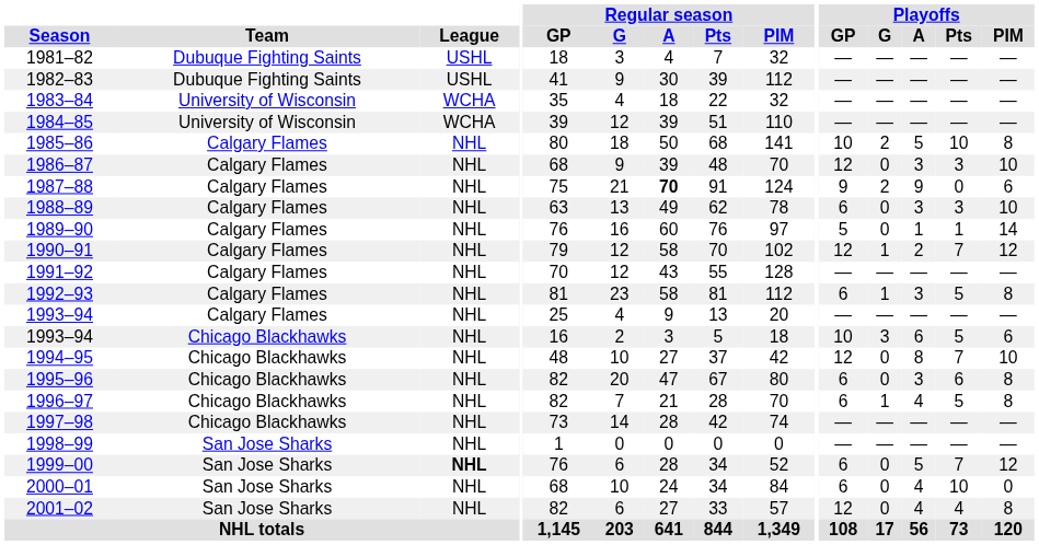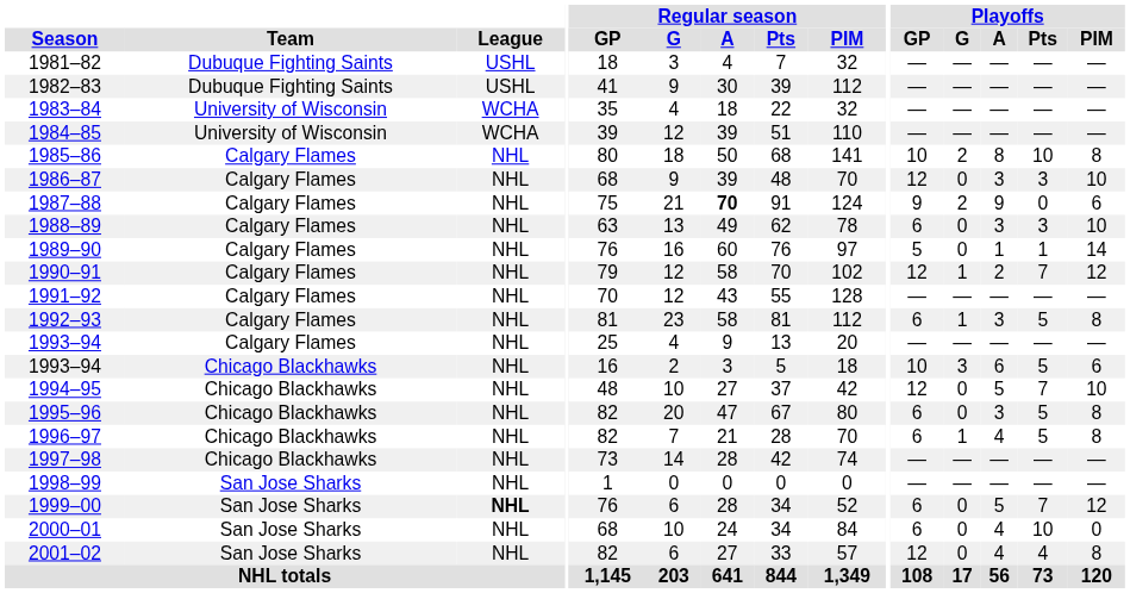 <table border="0" cellpadding="1" cellspacing="0" style="text-align:center; width:60em">
 <tr style="background: #e0e0e0;">
 <th colspan="3"  style="background: #fff;"></th>
 <th rowspan="99" style="background: #fff;"></th>
 <th colspan="5"><a href='#'>Regular season</a></th>
 <th rowspan="99" style="background: #fff;"></th>
 <th colspan="5"><a href='#'>Playoffs</a></th>
 </tr>
 <tr style="background: #e0e0e0;">
 <th><a href='#'>Season</a></th>
 <th>Team</th>
 <th>League</th>
 <th>GP</th>
 <th><a href='#'>G</a></th>
 <th><a href='#'>A</a></th>
 <th><a href='#'>Pts</a></th>
 <th><a href='#'>PIM</a></th>
 <th>GP</th>
 <th>G</th>
 <th>A</th>
 <th>Pts</th>
 <th>PIM</th>
 </tr>
 <tr>
 <td>1981–82</td>
 <td><a href='#'>Dubuque Fighting Saints</a></td>
 <td><a href='#'>USHL</a></td>
 <td>18</td>
 <td>3</td>
 <td>4</td>
 <td>7</td>
 <td>32</td>
 <td>—</td>
 <td>—</td>
 <td>—</td>
 <td>—</td>
 <td>—</td>
 </tr>
 <tr style="background:#f0f0f0;">
 <td>1982–83</td>
 <td>Dubuque Fighting Saints</td>
 <td>USHL</td>
 <td>41</td>
 <td>9</td>
 <td>30</td>
 <td>39</td>
 <td>112</td>
 <td>—</td>
 <td>—</td>
 <td>—</td>
 <td>—</td>
 <td>—</td>
 </tr>
 <tr>
 <td><a href='#'>1983–84</a></td>
 <td><a href='#'>University of Wisconsin</a></td>
 <td><a href='#'>WCHA</a></td>
 <td>35</td>
 <td>4</td>
 <td>18</td>
 <td>22</td>
 <td>32</td>
 <td>—</td>
 <td>—</td>
 <td>—</td>
 <td>—</td>
 <td>—</td>
 </tr>
 <tr style="background:#f0f0f0;">
 <td><a href='#'>1984–85</a></td>
 <td>University of Wisconsin</td>
 <td>WCHA</td>
 <td>39</td>
 <td>12</td>
 <td>39</td>
 <td>51</td>
 <td>110</td>
 <td>—</td>
 <td>—</td>
 <td>—</td>
 <td>—</td>
 <td>—</td>
 </tr>
 <tr>
 <td><a href='#'>1985–86</a></td>
 <td><a href='#'>Calgary Flames</a></td>
 <td><a href='#'>NHL</a></td>
 <td>80</td>
 <td>18</td>
 <td>50</td>
 <td>68</td>
 <td>141</td>
 <td>10</td>
 <td>2</td>
-<td>5</td>
+<td>8</td>
 <td>10</td>
 <td>8</td>
 </tr>
 <tr style="background:#f0f0f0;">
 <td><a href='#'>1986–87</a></td>
 <td>Calgary Flames</td>
 <td>NHL</td>
 <td>68</td>
 <td>9</td>
 <td>39</td>
 <td>48</td>
 <td>70</td>
 <td>12</td>
 <td>0</td>
 <td>3</td>
 <td>3</td>
 <td>10</td>
 </tr>
 <tr>
 <td><a href='#'>1987–88</a></td>
 <td>Calgary Flames</td>
 <td>NHL</td>
 <td>75</td>
 <td>21</td>
 <td><strong>70</strong></td>
 <td>91</td>
 <td>124</td>
 <td>9</td>
 <td>2</td>
 <td>9</td>
 <td>0</td>
 <td>6</td>
 </tr>
 <tr style="background:#f0f0f0;">
 <td><a href='#'>1988–89</a></td>
 <td>Calgary Flames</td>
 <td>NHL</td>
 <td>63</td>
 <td>13</td>
 <td>49</td>
 <td>62</td>
 <td>78</td>
 <td>6</td>
 <td>0</td>
 <td>3</td>
 <td>3</td>
 <td>10</td>
 </tr>
 <tr>
 <td><a href='#'>1989–90</a></td>
 <td>Calgary Flames</td>
 <td>NHL</td>
 <td>76</td>
 <td>16</td>
 <td>60</td>
 <td>76</td>
 <td>97</td>
 <td>5</td>
 <td>0</td>
 <td>1</td>
 <td>1</td>
 <td>14</td>
 </tr>
 <tr style="background:#f0f0f0;">
 <td><a href='#'>1990–91</a></td>
 <td>Calgary Flames</td>
 <td>NHL</td>
 <td>79</td>
 <td>12</td>
 <td>58</td>
 <td>70</td>
 <td>102</td>
 <td>12</td>
 <td>1</td>
 <td>2</td>
 <td>7</td>
 <td>12</td>
 </tr>
 <tr>
 <td><a href='#'>1991–92</a></td>
 <td>Calgary Flames</td>
 <td>NHL</td>
 <td>70</td>
 <td>12</td>
 <td>43</td>
 <td>55</td>
 <td>128</td>
 <td>—</td>
 <td>—</td>
 <td>—</td>
 <td>—</td>
 <td>—</td>
 </tr>
 <tr style="background:#f0f0f0;">
 <td><a href='#'>1992–93</a></td>
 <td>Calgary Flames</td>
 <td>NHL</td>
 <td>81</td>
 <td>23</td>
 <td>58</td>
 <td>81</td>
 <td>112</td>
 <td>6</td>
 <td>1</td>
 <td>3</td>
 <td>5</td>
 <td>8</td>
 </tr>
 <tr>
 <td><a href='#'>1993–94</a></td>
 <td>Calgary Flames</td>
 <td>NHL</td>
 <td>25</td>
 <td>4</td>
 <td>9</td>
 <td>13</td>
 <td>20</td>
 <td>—</td>
 <td>—</td>
 <td>—</td>
 <td>—</td>
 <td>—</td>
 </tr>
 <tr style="background:#f0f0f0;">
 <td>1993–94</td>
 <td><a href='#'>Chicago Blackhawks</a></td>
 <td>NHL</td>
 <td>16</td>
 <td>2</td>
 <td>3</td>
 <td>5</td>
 <td>18</td>
 <td>10</td>
 <td>3</td>
 <td>6</td>
 <td>5</td>
 <td>6</td>
 </tr>
 <tr>
 <td><a href='#'>1994–95</a></td>
 <td>Chicago Blackhawks</td>
 <td>NHL</td>
 <td>48</td>
 <td>10</td>
 <td>27</td>
 <td>37</td>
 <td>42</td>
 <td>12</td>
 <td>0</td>
-<td>8</td>
+<td>5</td>
 <td>7</td>
 <td>10</td>
 </tr>
 <tr style="background:#f0f0f0;">
 <td><a href='#'>1995–96</a></td>
 <td>Chicago Blackhawks</td>
 <td>NHL</td>
 <td>82</td>
 <td>20</td>
 <td>47</td>
 <td>67</td>
 <td>80</td>
 <td>6</td>
 <td>0</td>
 <td>3</td>
-<td>6</td>
+<td>5</td>
 <td>8</td>
 </tr>
 <tr>
 <td><a href='#'>1996–97</a></td>
 <td>Chicago Blackhawks</td>
 <td>NHL</td>
 <td>82</td>
 <td>7</td>
 <td>21</td>
 <td>28</td>
 <td>70</td>
 <td>6</td>
 <td>1</td>
 <td>4</td>
 <td>5</td>
 <td>8</td>
 </tr>
 <tr style="background:#f0f0f0;">
 <td><a href='#'>1997–98</a></td>
 <td>Chicago Blackhawks</td>
 <td>NHL</td>
 <td>73</td>
 <td>14</td>
 <td>28</td>
 <td>42</td>
 <td>74</td>
 <td>—</td>
 <td>—</td>
 <td>—</td>
 <td>—</td>
 <td>—</td>
 </tr>
 <tr>
 <td><a href='#'>1998–99</a></td>
 <td><a href='#'>San Jose Sharks</a></td>
 <td>NHL</td>
 <td>1</td>
 <td>0</td>
 <td>0</td>
 <td>0</td>
 <td>0</td>
 <td>—</td>
 <td>—</td>
 <td>—</td>
 <td>—</td>
 <td>—</td>
 </tr>
 <tr style="background:#f0f0f0;">
 <td><a href='#'>1999–00</a></td>
 <td>San Jose Sharks</td>
 <td><strong>NHL</strong></td>
 <td>76</td>
 <td>6</td>
 <td>28</td>
 <td>34</td>
 <td>52</td>
 <td>6</td>
 <td>0</td>
 <td>5</td>
 <td>7</td>
 <td>12</td>
 </tr>
 <tr>
 <td><a href='#'>2000–01</a></td>
 <td>San Jose Sharks</td>
 <td>NHL</td>
 <td>68</td>
 <td>10</td>
 <td>24</td>
 <td>34</td>
 <td>84</td>
 <td>6</td>
 <td>0</td>
 <td>4</td>
 <td>10</td>
 <td>0</td>
 </tr>
 <tr style="background:#f0f0f0;">
 <td><a href='#'>2001–02</a></td>
 <td>San Jose Sharks</td>
 <td>NHL</td>
 <td>82</td>
 <td>6</td>
 <td>27</td>
 <td>33</td>
 <td>57</td>
 <td>12</td>
 <td>0</td>
 <td>4</td>
 <td>4</td>
 <td>8</td>
 </tr>
 <tr style="background:#e0e0e0;">
 <th colspan="3">NHL totals</th>
 <th>1,145</th>
 <th>203</th>
 <th>641</th>
 <th>844</th>
 <th>1,349</th>
 <th>108</th>
 <th>17</th>
 <th>56</th>
 <th>73</th>
 <th>120</th>
 </tr>
 </table>
